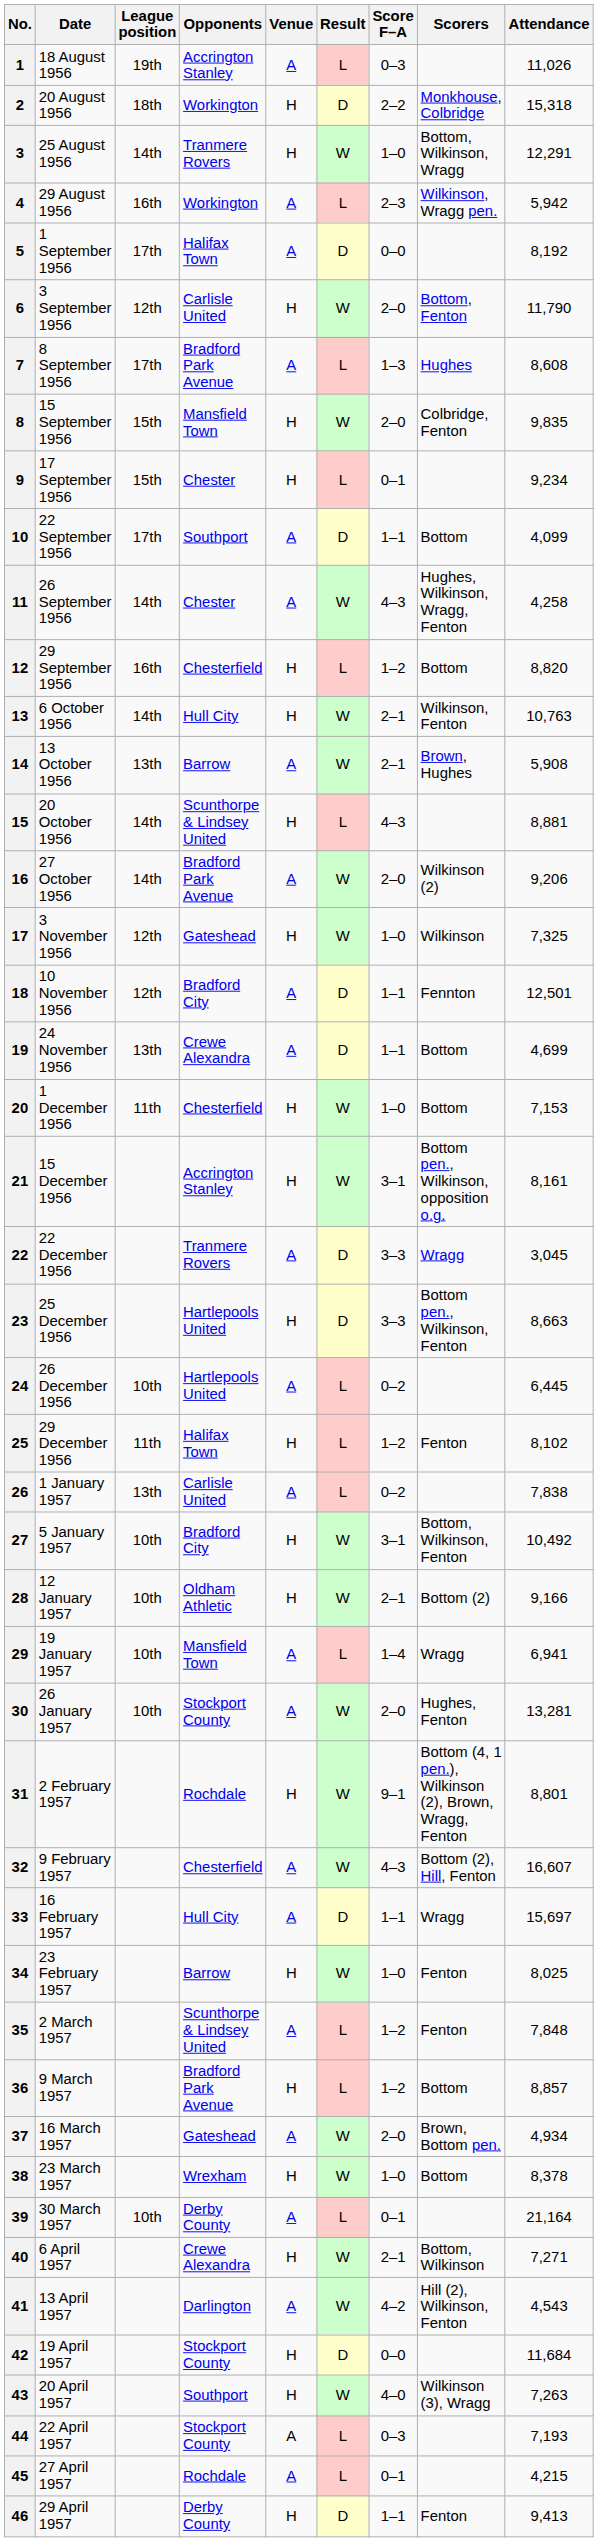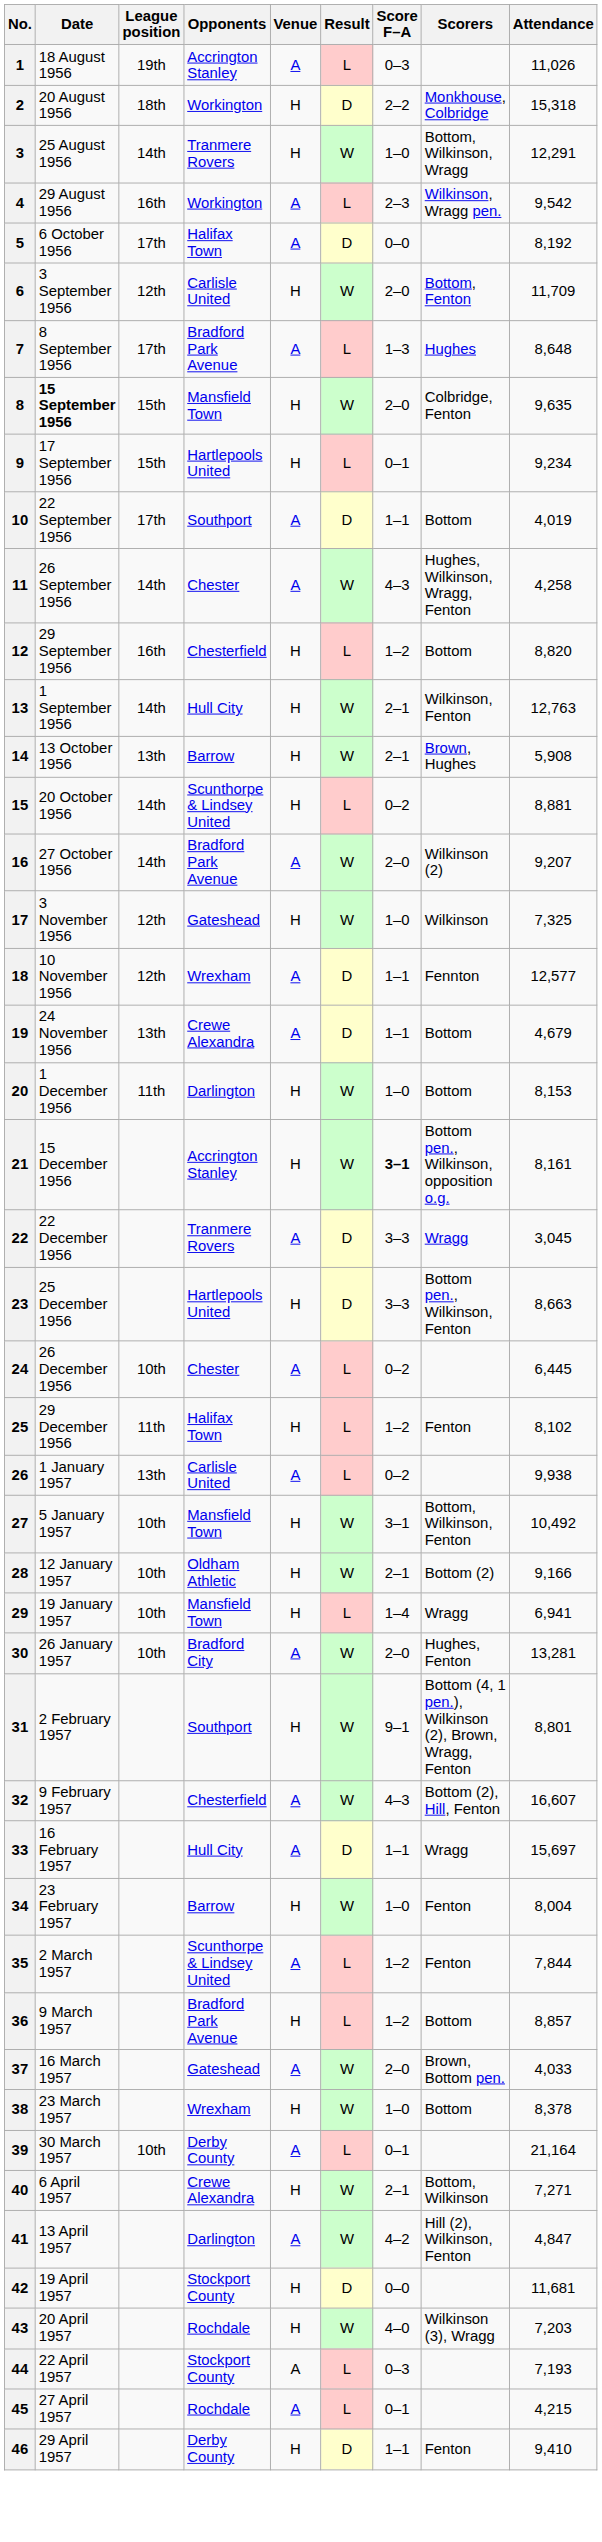 <table class="wikitable plainrowheaders sortable" style=text-align:center>
 <tr>
 <th scope=col>No.</th>
 <th scope=col>Date</th>
 <th scope=col>League<br>position</th>
 <th scope=col>Opponents</th>
 <th scope=col>Venue</th>
 <th scope=col>Result</th>
 <th scope=col>Score<br>F–A</th>
 <th scope=col class=unsortable>Scorers</th>
 <th scope=col>Attendance</th>
 </tr>
 <tr>
 <th scope=row style=text-align:center>1</th>
 <td align=left>18 August 1956</td>
 <td>19th</td>
 <td align=left><a href='#'>Accrington Stanley</a></td>
 <td><a href='#'>A</a></td>
 <td style=background-color:#FFCCCC>L</td>
 <td>0–3</td>
 <td align=left></td>
 <td>11,026</td>
 </tr>
 <tr>
 <th scope=row style=text-align:center>2</th>
 <td align=left>20 August 1956</td>
 <td>18th</td>
 <td align=left><a href='#'>Workington</a></td>
 <td>H</td>
 <td style=background-color:#FFFFCC>D</td>
 <td>2–2</td>
 <td align=left><a href='#'>Monkhouse</a>, <a href='#'>Colbridge</a></td>
 <td>15,318</td>
 </tr>
 <tr>
 <th scope=row style=text-align:center>3</th>
 <td align=left>25 August 1956</td>
 <td>14th</td>
 <td align=left><a href='#'>Tranmere Rovers</a></td>
 <td>H</td>
 <td style=background-color:#CCFFCC>W</td>
 <td>1–0</td>
 <td align=left>Bottom, Wilkinson, Wragg</td>
 <td>12,291</td>
 </tr>
 <tr>
 <th scope=row style=text-align:center>4</th>
 <td align=left>29 August 1956</td>
 <td>16th</td>
 <td align=left><a href='#'>Workington</a></td>
 <td><a href='#'>A</a></td>
 <td style=background-color:#FFCCCC>L</td>
 <td>2–3</td>
 <td align=left><a href='#'>Wilkinson</a>, Wragg <a href='#'>pen.</a></td>
-<td>5,942</td>
+<td>9,542</td>
 </tr>
 <tr>
 <th scope=row style=text-align:center>5</th>
-<td align=left>1 September 1956</td>
+<td align=left>6 October 1956</td>
 <td>17th</td>
 <td align=left><a href='#'>Halifax Town</a></td>
 <td><a href='#'>A</a></td>
 <td style=background-color:#FFFFCC>D</td>
 <td>0–0</td>
 <td align=left></td>
 <td>8,192</td>
 </tr>
 <tr>
 <th scope=row style=text-align:center>6</th>
 <td align=left>3 September 1956</td>
 <td>12th</td>
 <td align=left><a href='#'>Carlisle United</a></td>
 <td>H</td>
 <td style=background-color:#CCFFCC>W</td>
 <td>2–0</td>
 <td align=left><a href='#'>Bottom</a>, <a href='#'>Fenton</a></td>
-<td>11,790</td>
+<td>11,709</td>
 </tr>
 <tr>
 <th scope=row style=text-align:center>7</th>
 <td align=left>8 September 1956</td>
 <td>17th</td>
 <td align=left><a href='#'>Bradford Park Avenue</a></td>
 <td><a href='#'>A</a></td>
 <td style=background-color:#FFCCCC>L</td>
 <td>1–3</td>
 <td align=left><a href='#'>Hughes</a></td>
-<td>8,608</td>
+<td>8,648</td>
 </tr>
 <tr>
 <th scope=row style=text-align:center>8</th>
-<td align=left>15 September 1956</td>
+<td align=left><strong>15 September 1956</strong></td>
 <td>15th</td>
 <td align=left><a href='#'>Mansfield Town</a></td>
 <td>H</td>
 <td style=background-color:#CCFFCC>W</td>
 <td>2–0</td>
 <td align=left>Colbridge, Fenton</td>
-<td>9,835</td>
+<td>9,635</td>
 </tr>
 <tr>
 <th scope=row style=text-align:center>9</th>
 <td align=left>17 September 1956</td>
 <td>15th</td>
-<td align=left><a href='#'>Chester</a></td>
+<td align=left><a href='#'>Hartlepools United</a></td>
 <td>H</td>
 <td style=background-color:#FFCCCC>L</td>
 <td>0–1</td>
 <td align=left></td>
 <td>9,234</td>
 </tr>
 <tr>
 <th scope=row style=text-align:center>10</th>
 <td align=left>22 September 1956</td>
 <td>17th</td>
 <td align=left><a href='#'>Southport</a></td>
 <td><a href='#'>A</a></td>
 <td style=background-color:#FFFFCC>D</td>
 <td>1–1</td>
 <td align=left>Bottom</td>
-<td>4,099</td>
+<td>4,019</td>
 </tr>
 <tr>
 <th scope=row style=text-align:center>11</th>
 <td align=left>26 September 1956</td>
 <td>14th</td>
 <td align=left><a href='#'>Chester</a></td>
 <td><a href='#'>A</a></td>
 <td style=background-color:#CCFFCC>W</td>
 <td>4–3</td>
 <td align=left>Hughes, Wilkinson, Wragg, Fenton</td>
 <td>4,258</td>
 </tr>
 <tr>
 <th scope=row style=text-align:center>12</th>
 <td align=left>29 September 1956</td>
 <td>16th</td>
 <td align=left><a href='#'>Chesterfield</a></td>
 <td>H</td>
 <td style=background-color:#FFCCCC>L</td>
 <td>1–2</td>
 <td align=left>Bottom</td>
 <td>8,820</td>
 </tr>
 <tr>
 <th scope=row style=text-align:center>13</th>
-<td align=left>6 October 1956</td>
+<td align=left>1 September 1956</td>
 <td>14th</td>
 <td align=left><a href='#'>Hull City</a></td>
 <td>H</td>
 <td style=background-color:#CCFFCC>W</td>
 <td>2–1</td>
 <td align=left>Wilkinson, Fenton</td>
-<td>10,763</td>
+<td>12,763</td>
 </tr>
 <tr>
 <th scope=row style=text-align:center>14</th>
 <td align=left>13 October 1956</td>
 <td>13th</td>
 <td align=left><a href='#'>Barrow</a></td>
-<td><a href='#'>A</a></td>
+<td>H</td>
 <td style=background-color:#CCFFCC>W</td>
 <td>2–1</td>
 <td align=left><a href='#'>Brown</a>, Hughes</td>
 <td>5,908</td>
 </tr>
 <tr>
 <th scope=row style=text-align:center>15</th>
 <td align=left>20 October 1956</td>
 <td>14th</td>
 <td align=left><a href='#'>Scunthorpe & Lindsey United</a></td>
 <td>H</td>
 <td style=background-color:#FFCCCC>L</td>
-<td>4–3</td>
+<td>0–2</td>
 <td align=left></td>
 <td>8,881</td>
 </tr>
 <tr>
 <th scope=row style=text-align:center>16</th>
 <td align=left>27 October 1956</td>
 <td>14th</td>
 <td align=left><a href='#'>Bradford Park Avenue</a></td>
 <td><a href='#'>A</a></td>
 <td style=background-color:#CCFFCC>W</td>
 <td>2–0</td>
 <td align=left>Wilkinson (2)</td>
-<td>9,206</td>
+<td>9,207</td>
 </tr>
 <tr>
 <th scope=row style=text-align:center>17</th>
 <td align=left>3 November 1956</td>
 <td>12th</td>
 <td align=left><a href='#'>Gateshead</a></td>
 <td>H</td>
 <td style=background-color:#CCFFCC>W</td>
 <td>1–0</td>
 <td align=left>Wilkinson</td>
 <td>7,325</td>
 </tr>
 <tr>
 <th scope=row style=text-align:center>18</th>
 <td align=left>10 November 1956</td>
 <td>12th</td>
-<td align=left><a href='#'>Bradford City</a></td>
+<td align=left><a href='#'>Wrexham</a></td>
 <td><a href='#'>A</a></td>
 <td style=background-color:#FFFFCC>D</td>
 <td>1–1</td>
 <td align=left>Fennton</td>
-<td>12,501</td>
+<td>12,577</td>
 </tr>
 <tr>
 <th scope=row style=text-align:center>19</th>
 <td align=left>24 November 1956</td>
 <td>13th</td>
 <td align=left><a href='#'>Crewe Alexandra</a></td>
 <td><a href='#'>A</a></td>
 <td style=background-color:#FFFFCC>D</td>
 <td>1–1</td>
 <td align=left>Bottom</td>
-<td>4,699</td>
+<td>4,679</td>
 </tr>
 <tr>
 <th scope=row style=text-align:center>20</th>
 <td align=left>1 December 1956</td>
 <td>11th</td>
-<td align=left><a href='#'>Chesterfield</a></td>
+<td align=left><a href='#'>Darlington</a></td>
 <td>H</td>
 <td style=background-color:#CCFFCC>W</td>
 <td>1–0</td>
 <td align=left>Bottom</td>
-<td>7,153</td>
+<td>8,153</td>
 </tr>
 <tr>
 <th scope=row style=text-align:center>21</th>
 <td align=left>15 December 1956</td>
 <td></td>
 <td align=left><a href='#'>Accrington Stanley</a></td>
 <td>H</td>
 <td style=background-color:#CCFFCC>W</td>
-<td>3–1</td>
+<td><strong>3–1</strong></td>
 <td align=left>Bottom <a href='#'>pen.</a>, Wilkinson, opposition <a href='#'>o.g.</a></td>
 <td>8,161</td>
 </tr>
 <tr>
 <th scope=row style=text-align:center>22</th>
 <td align=left>22 December 1956</td>
 <td></td>
 <td align=left><a href='#'>Tranmere Rovers</a></td>
 <td><a href='#'>A</a></td>
 <td style=background-color:#FFFFCC>D</td>
 <td>3–3</td>
 <td align=left><a href='#'>Wragg</a></td>
 <td>3,045</td>
 </tr>
 <tr>
 <th scope=row style=text-align:center>23</th>
 <td align=left>25 December 1956</td>
 <td></td>
 <td align=left><a href='#'>Hartlepools United</a></td>
 <td>H</td>
 <td style=background-color:#FFFFCC>D</td>
 <td>3–3</td>
 <td align=left>Bottom <a href='#'>pen.</a>, Wilkinson, Fenton</td>
 <td>8,663</td>
 </tr>
 <tr>
 <th scope=row style=text-align:center>24</th>
 <td align=left>26 December 1956</td>
 <td>10th</td>
-<td align=left><a href='#'>Hartlepools United</a></td>
+<td align=left><a href='#'>Chester</a></td>
 <td><a href='#'>A</a></td>
 <td style=background-color:#FFCCCC>L</td>
 <td>0–2</td>
 <td align=left></td>
 <td>6,445</td>
 </tr>
 <tr>
 <th scope=row style=text-align:center>25</th>
 <td align=left>29 December 1956</td>
 <td>11th</td>
 <td align=left><a href='#'>Halifax Town</a></td>
 <td>H</td>
 <td style=background-color:#FFCCCC>L</td>
 <td>1–2</td>
 <td align=left>Fenton</td>
 <td>8,102</td>
 </tr>
 <tr>
 <th scope=row style=text-align:center>26</th>
 <td align=left>1 January 1957</td>
 <td>13th</td>
 <td align=left><a href='#'>Carlisle United</a></td>
 <td><a href='#'>A</a></td>
 <td style=background-color:#FFCCCC>L</td>
 <td>0–2</td>
 <td align=left></td>
-<td>7,838</td>
+<td>9,938</td>
 </tr>
 <tr>
 <th scope=row style=text-align:center>27</th>
 <td align=left>5 January 1957</td>
 <td>10th</td>
-<td align=left><a href='#'>Bradford City</a></td>
+<td align=left><a href='#'>Mansfield Town</a></td>
 <td>H</td>
 <td style=background-color:#CCFFCC>W</td>
 <td>3–1</td>
 <td align=left>Bottom, Wilkinson, Fenton</td>
 <td>10,492</td>
 </tr>
 <tr>
 <th scope=row style=text-align:center>28</th>
 <td align=left>12 January 1957</td>
 <td>10th</td>
 <td align=left><a href='#'>Oldham Athletic</a></td>
 <td>H</td>
 <td style=background-color:#CCFFCC>W</td>
 <td>2–1</td>
 <td align=left>Bottom (2)</td>
 <td>9,166</td>
 </tr>
 <tr>
 <th scope=row style=text-align:center>29</th>
 <td align=left>19 January 1957</td>
 <td>10th</td>
 <td align=left><a href='#'>Mansfield Town</a></td>
-<td><a href='#'>A</a></td>
+<td>H</td>
 <td style=background-color:#FFCCCC>L</td>
 <td>1–4</td>
 <td align=left>Wragg</td>
 <td>6,941</td>
 </tr>
 <tr>
 <th scope=row style=text-align:center>30</th>
 <td align=left>26 January 1957</td>
 <td>10th</td>
-<td align=left><a href='#'>Stockport County</a></td>
+<td align=left><a href='#'>Bradford City</a></td>
 <td><a href='#'>A</a></td>
 <td style=background-color:#CCFFCC>W</td>
 <td>2–0</td>
 <td align=left>Hughes, Fenton</td>
 <td>13,281</td>
 </tr>
 <tr>
 <th scope=row style=text-align:center>31</th>
 <td align=left>2 February 1957</td>
 <td></td>
-<td align=left><a href='#'>Rochdale</a></td>
+<td align=left><a href='#'>Southport</a></td>
 <td>H</td>
 <td style=background-color:#CCFFCC>W</td>
 <td>9–1</td>
 <td align=left>Bottom (4, 1 <a href='#'>pen.</a>), Wilkinson (2), Brown, Wragg, Fenton</td>
 <td>8,801</td>
 </tr>
 <tr>
 <th scope=row style=text-align:center>32</th>
 <td align=left>9 February 1957</td>
 <td></td>
 <td align=left><a href='#'>Chesterfield</a></td>
 <td><a href='#'>A</a></td>
 <td style=background-color:#CCFFCC>W</td>
 <td>4–3</td>
 <td align=left>Bottom (2), <a href='#'>Hill</a>, Fenton</td>
 <td>16,607</td>
 </tr>
 <tr>
 <th scope=row style=text-align:center>33</th>
 <td align=left>16 February 1957</td>
 <td></td>
 <td align=left><a href='#'>Hull City</a></td>
 <td><a href='#'>A</a></td>
 <td style=background-color:#FFFFCC>D</td>
 <td>1–1</td>
 <td align=left>Wragg</td>
 <td>15,697</td>
 </tr>
 <tr>
 <th scope=row style=text-align:center>34</th>
 <td align=left>23 February 1957</td>
 <td></td>
 <td align=left><a href='#'>Barrow</a></td>
 <td>H</td>
 <td style=background-color:#CCFFCC>W</td>
 <td>1–0</td>
 <td align=left>Fenton</td>
-<td>8,025</td>
+<td>8,004</td>
 </tr>
 <tr>
 <th scope=row style=text-align:center>35</th>
 <td align=left>2 March 1957</td>
 <td></td>
 <td align=left><a href='#'>Scunthorpe & Lindsey United</a></td>
 <td><a href='#'>A</a></td>
 <td style=background-color:#FFCCCC>L</td>
 <td>1–2</td>
 <td align=left>Fenton</td>
-<td>7,848</td>
+<td>7,844</td>
 </tr>
 <tr>
 <th scope=row style=text-align:center>36</th>
 <td align=left>9 March 1957</td>
 <td></td>
 <td align=left><a href='#'>Bradford Park Avenue</a></td>
 <td>H</td>
 <td style=background-color:#FFCCCC>L</td>
 <td>1–2</td>
 <td align=left>Bottom</td>
 <td>8,857</td>
 </tr>
 <tr>
 <th scope=row style=text-align:center>37</th>
 <td align=left>16 March 1957</td>
 <td></td>
 <td align=left><a href='#'>Gateshead</a></td>
 <td><a href='#'>A</a></td>
 <td style=background-color:#CCFFCC>W</td>
 <td>2–0</td>
 <td align=left>Brown, Bottom <a href='#'>pen.</a></td>
-<td>4,934</td>
+<td>4,033</td>
 </tr>
 <tr>
 <th scope=row style=text-align:center>38</th>
 <td align=left>23 March 1957</td>
 <td></td>
 <td align=left><a href='#'>Wrexham</a></td>
 <td>H</td>
 <td style=background-color:#CCFFCC>W</td>
 <td>1–0</td>
 <td align=left>Bottom</td>
 <td>8,378</td>
 </tr>
 <tr>
 <th scope=row style=text-align:center>39</th>
 <td align=left>30 March 1957</td>
 <td>10th</td>
 <td align=left><a href='#'>Derby County</a></td>
 <td><a href='#'>A</a></td>
 <td style=background-color:#FFCCCC>L</td>
 <td>0–1</td>
 <td align=left></td>
 <td>21,164</td>
 </tr>
 <tr>
 <th scope=row style=text-align:center>40</th>
 <td align=left>6 April 1957</td>
 <td></td>
 <td align=left><a href='#'>Crewe Alexandra</a></td>
 <td>H</td>
 <td style=background-color:#CCFFCC>W</td>
 <td>2–1</td>
 <td align=left>Bottom, Wilkinson</td>
 <td>7,271</td>
 </tr>
 <tr>
 <th scope=row style=text-align:center>41</th>
 <td align=left>13 April 1957</td>
 <td></td>
 <td align=left><a href='#'>Darlington</a></td>
 <td><a href='#'>A</a></td>
 <td style=background-color:#CCFFCC>W</td>
 <td>4–2</td>
 <td align=left>Hill (2), Wilkinson, Fenton</td>
-<td>4,543</td>
+<td>4,847</td>
 </tr>
 <tr>
 <th scope=row style=text-align:center>42</th>
 <td align=left>19 April 1957</td>
 <td></td>
 <td align=left><a href='#'>Stockport County</a></td>
 <td>H</td>
 <td style=background-color:#FFFFCC>D</td>
 <td>0–0</td>
 <td align=left></td>
-<td>11,684</td>
+<td>11,681</td>
 </tr>
 <tr>
 <th scope=row style=text-align:center>43</th>
 <td align=left>20 April 1957</td>
 <td></td>
-<td align=left><a href='#'>Southport</a></td>
+<td align=left><a href='#'>Rochdale</a></td>
 <td>H</td>
 <td style=background-color:#CCFFCC>W</td>
 <td>4–0</td>
 <td align=left>Wilkinson (3), Wragg</td>
-<td>7,263</td>
+<td>7,203</td>
 </tr>
 <tr>
 <th scope=row style=text-align:center>44</th>
 <td align=left>22 April 1957</td>
 <td></td>
 <td align=left><a href='#'>Stockport County</a></td>
 <td>A</td>
 <td style=background-color:#FFCCCC>L</td>
 <td>0–3</td>
 <td align=left></td>
 <td>7,193</td>
 </tr>
 <tr>
 <th scope=row style=text-align:center>45</th>
 <td align=left>27 April 1957</td>
 <td></td>
 <td align=left><a href='#'>Rochdale</a></td>
 <td><a href='#'>A</a></td>
 <td style=background-color:#FFCCCC>L</td>
 <td>0–1</td>
 <td align=left></td>
 <td>4,215</td>
 </tr>
 <tr>
 <th scope=row style=text-align:center>46</th>
 <td align=left>29 April 1957</td>
 <td></td>
 <td align=left><a href='#'>Derby County</a></td>
 <td>H</td>
 <td style=background-color:#FFFFCC>D</td>
 <td>1–1</td>
 <td align=left>Fenton</td>
-<td>9,413</td>
+<td>9,410</td>
 </tr>
 </table>
